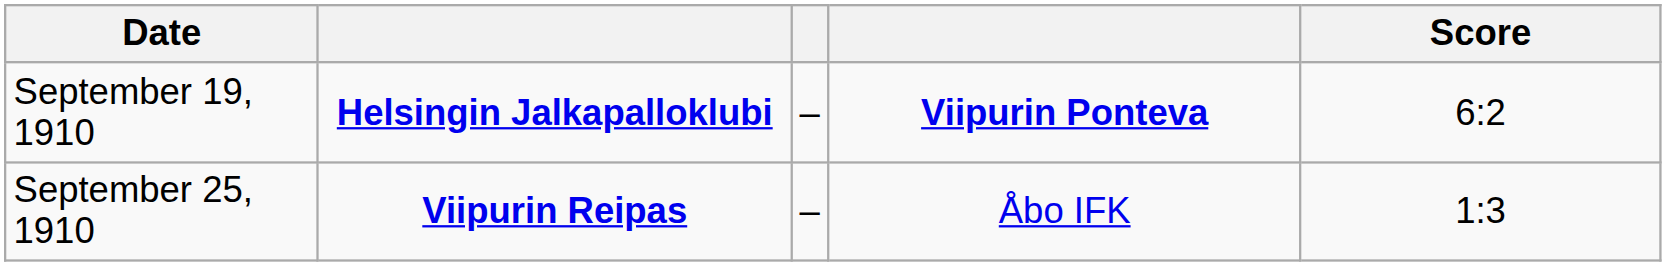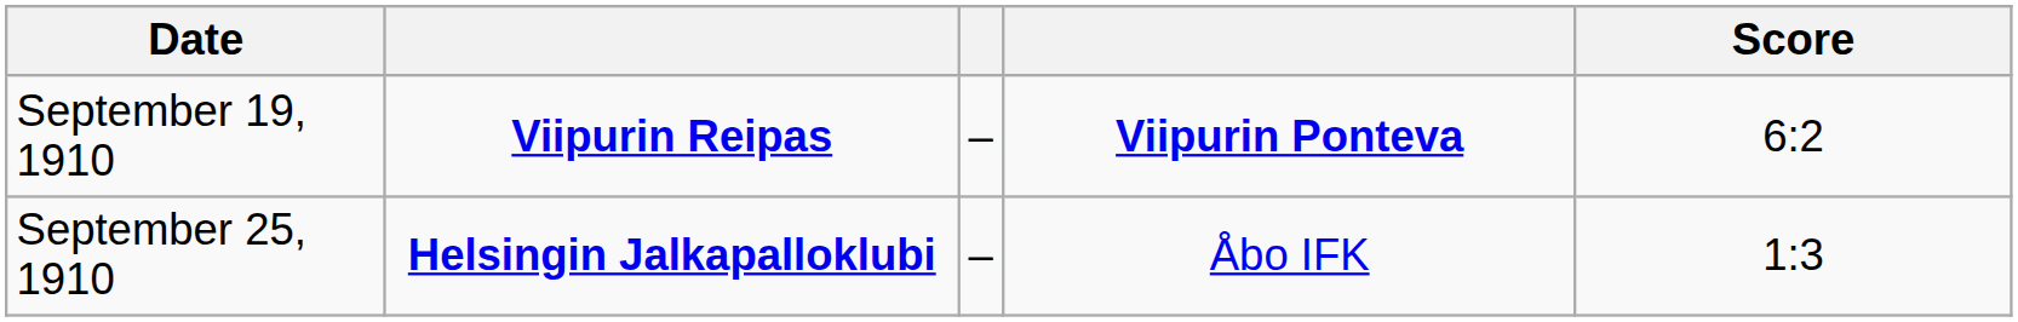 <table class="wikitable">
 <tr style="background-color: #dddddd;">
 <th style="width:130px">Date</th>
 <th style="width:200px"></th>
 <th></th>
 <th style="width:200px"></th>
 <th style="width:150px">Score</th>
 </tr>
 <tr>
 <td>September 19, 1910</td>
-<td align="middle"><strong><a href='#'>Helsingin Jalkapalloklubi</a></strong></td>
+<td align="middle"><strong><a href='#'>Viipurin Reipas</a></strong></td>
 <td>–</td>
 <td align="middle"><strong><a href='#'>Viipurin Ponteva</a></strong></td>
 <td align="middle">6:2</td>
 </tr>
 <tr>
 <td>September 25, 1910</td>
-<td align="middle"><strong><a href='#'>Viipurin Reipas</a></strong></td>
+<td align="middle"><strong><a href='#'>Helsingin Jalkapalloklubi</a></strong></td>
 <td>–</td>
 <td align="middle"><a href='#'>Åbo IFK</a></td>
 <td align="middle">1:3</td>
 </tr>
 </table>
